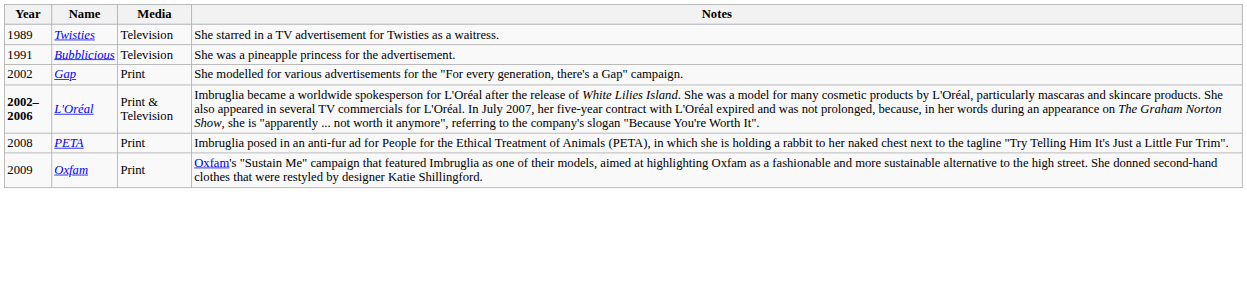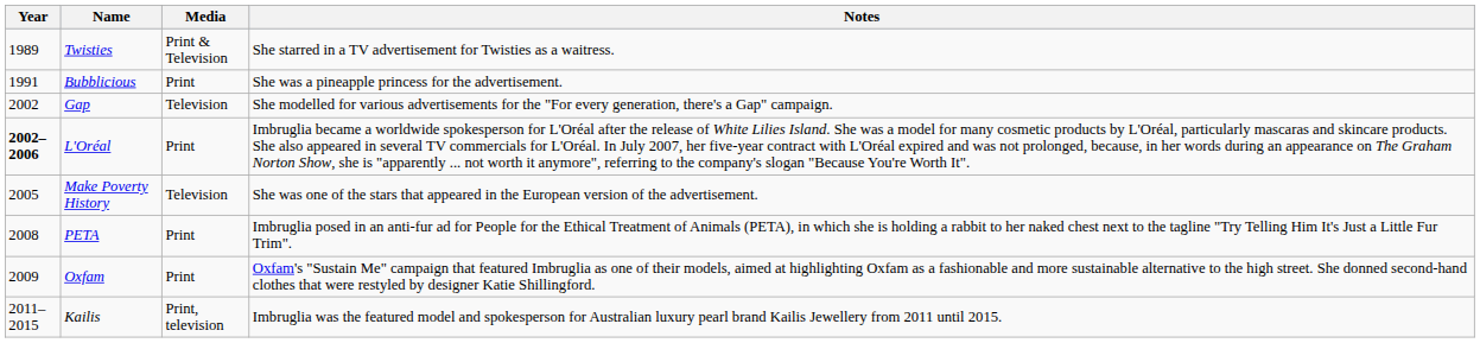 <table class="wikitable">
 <tr style="background:#b0c4de; text-align:center;">
 <th>Year</th>
 <th>Name</th>
 <th>Media</th>
 <th>Notes</th>
 </tr>
 <tr>
 <td>1989</td>
 <td><em><a href='#'>Twisties</a></em></td>
-<td>Television</td>
+<td>Print & Television</td>
 <td>She starred in a TV advertisement for Twisties as a waitress.</td>
 </tr>
 <tr>
 <td>1991</td>
 <td><em><a href='#'>Bubblicious</a></em></td>
-<td>Television</td>
+<td>Print</td>
 <td>She was a pineapple princess for the advertisement.</td>
 </tr>
 <tr>
 <td>2002</td>
 <td><em><a href='#'>Gap</a></em></td>
-<td>Print</td>
+<td>Television</td>
 <td>She modelled for various advertisements for the "For every generation, there's a Gap" campaign.</td>
 </tr>
 <tr>
 <td><strong>2002–2006</strong></td>
 <td><em><a href='#'>L'Oréal</a></em></td>
-<td>Print & Television</td>
+<td>Print</td>
 <td>Imbruglia became a worldwide spokesperson for L'Oréal after the release of <em>White Lilies Island</em>. She was a model for many cosmetic products by L'Oréal, particularly mascaras and skincare products. She also appeared in several TV commercials for L'Oréal. In July 2007, her five-year contract with L'Oréal expired and was not prolonged, because, in her words during an appearance on <em>The Graham Norton Show</em>, she is "apparently ... not worth it anymore", referring to the company's slogan "Because You're Worth It".</td>
+</tr>
+<tr>
+<td>2005</td>
+<td><em><a href='#'>Make Poverty History</a></em></td>
+<td>Television</td>
+<td>She was one of the stars that appeared in the European version of the advertisement.</td>
 </tr>
 <tr>
 <td>2008</td>
 <td><em><a href='#'>PETA</a></em></td>
 <td>Print</td>
 <td>Imbruglia posed in an anti-fur ad for People for the Ethical Treatment of Animals (PETA), in which she is holding a rabbit to her naked chest next to the tagline "Try Telling Him It's Just a Little Fur Trim".</td>
 </tr>
 <tr>
 <td>2009</td>
 <td><em><a href='#'>Oxfam</a></em></td>
 <td>Print</td>
 <td><a href='#'>Oxfam</a>'s "Sustain Me" campaign that featured Imbruglia as one of their models, aimed at highlighting Oxfam as a fashionable and more sustainable alternative to the high street. She donned second-hand clothes that were restyled by designer Katie Shillingford.</td>
 </tr>
+<tr>
+<td>2011–2015</td>
+<td><em>Kailis</em></td>
+<td>Print, television</td>
+<td>Imbruglia was the featured model and spokesperson for Australian luxury pearl brand Kailis Jewellery from 2011 until 2015.</td>
+</tr>
 </table>
